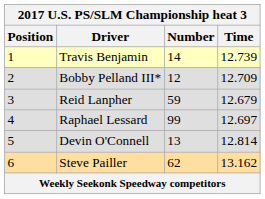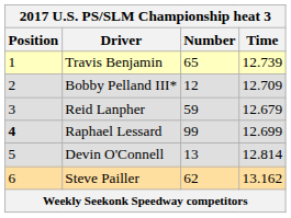 <table class="wikitable mw-collapsible mw-collapsed">
 <tr>
 <th colspan="4">2017 U.S. PS/SLM Championship heat 3</th>
 </tr>
 <tr>
 <th>Position</th>
 <th>Driver</th>
 <th>Number</th>
 <th>Time</th>
 </tr>
 <tr style="background-color:#FFFFBF">
 <td>1</td>
 <td>Travis Benjamin</td>
-<td>14</td>
+<td>65</td>
 <td>12.739</td>
 </tr>
 <tr style="background-color:#DFDFDF">
 <td>2</td>
 <td>Bobby Pelland III*</td>
 <td>12</td>
 <td>12.709</td>
 </tr>
 <tr style="background-color:#DFDFDF">
 <td>3</td>
 <td>Reid Lanpher</td>
 <td>59</td>
 <td>12.679</td>
 </tr>
 <tr style="background-color:#DFDFDF">
-<td>4</td>
+<td><strong>4</strong></td>
 <td>Raphael Lessard</td>
 <td>99</td>
-<td>12.697</td>
+<td>12.699</td>
 </tr>
 <tr style="background-color:#DFDFDF">
 <td>5</td>
 <td>Devin O'Connell</td>
 <td>13</td>
 <td>12.814</td>
 </tr>
 <tr style="background-color:#FFDF9F">
 <td>6</td>
 <td>Steve Pailler</td>
 <td>62</td>
 <td>13.162</td>
 </tr>
 <tr>
 <th colspan="4"><small>Weekly Seekonk Speedway competitors</small></th>
 </tr>
 </table>
